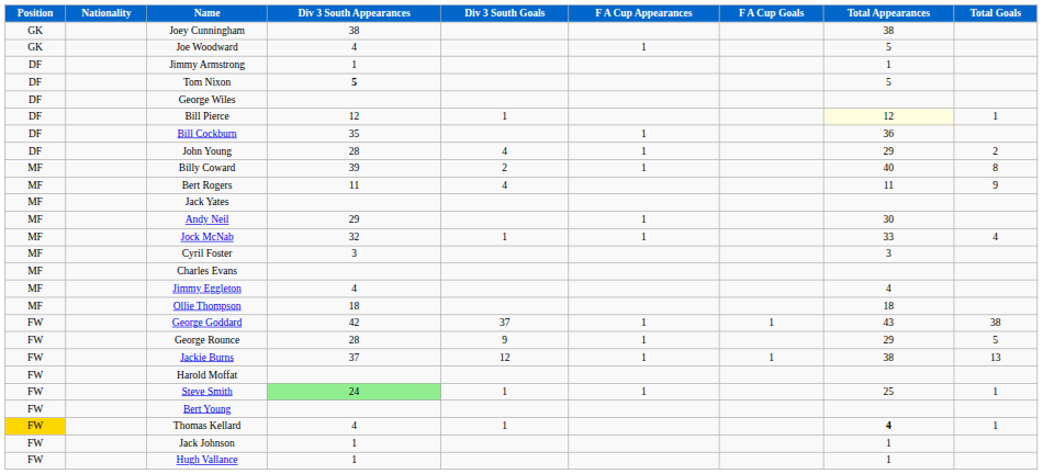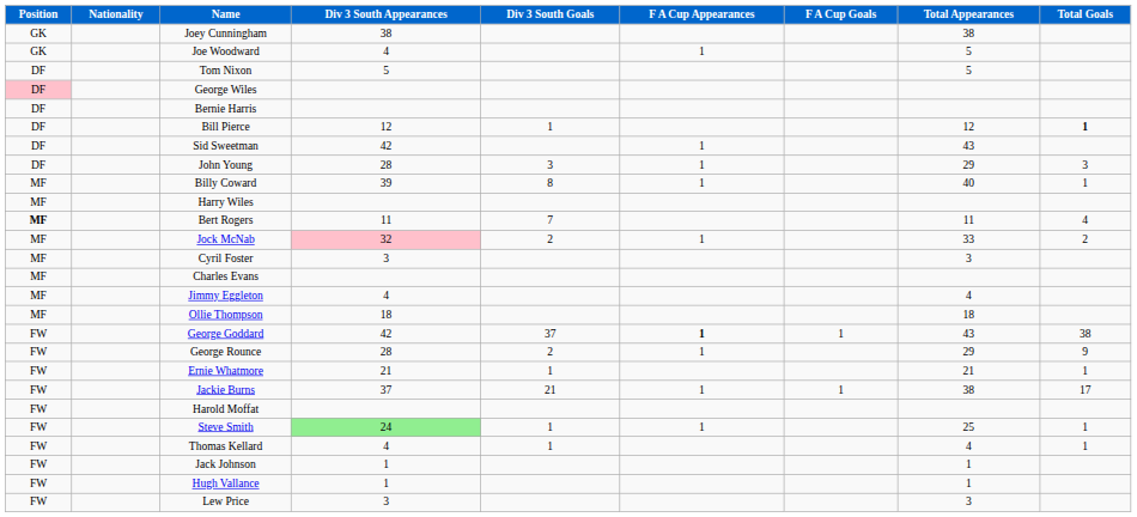 <table class="wikitable" style="text-align:center; font-size:90%; width:90%;">
 <tr>
 <th style="background:#0066CC; color:#FFFFFF; text-align:center;">Position</th>
 <th style="background:#0066CC; color:#FFFFFF; text-align:center;">Nationality</th>
 <th style="background:#0066CC; color:#FFFFFF; text-align:center;"><strong>Name</strong></th>
 <th style="background:#0066CC; color:#FFFFFF; text-align:center;">Div 3 South Appearances</th>
 <th style="background:#0066CC; color:#FFFFFF; text-align:center;">Div 3 South Goals</th>
 <th style="background:#0066CC; color:#FFFFFF; text-align:center;">F A Cup Appearances</th>
 <th style="background:#0066CC; color:#FFFFFF; text-align:center;">F A Cup Goals</th>
 <th style="background:#0066CC; color:#FFFFFF; text-align:center;">Total Appearances</th>
 <th style="background:#0066CC; color:#FFFFFF; text-align:center;">Total Goals</th>
 </tr>
 <tr>
 <td>GK</td>
 <td></td>
 <td>Joey Cunningham</td>
 <td>38</td>
 <td></td>
 <td></td>
 <td></td>
 <td>38</td>
 <td></td>
 </tr>
 <tr>
 <td>GK</td>
 <td></td>
 <td>Joe Woodward</td>
 <td>4</td>
 <td></td>
 <td>1</td>
 <td></td>
 <td>5</td>
 <td></td>
 </tr>
 <tr>
 <td>DF</td>
 <td></td>
-<td>Jimmy Armstrong</td>
-<td>1</td>
-<td></td>
-<td></td>
-<td></td>
-<td>1</td>
-<td></td>
-</tr>
-<tr>
-<td>DF</td>
-<td></td>
 <td>Tom Nixon</td>
-<td><strong>5</strong></td>
+<td>5</td>
 <td></td>
 <td></td>
 <td></td>
 <td>5</td>
 <td></td>
 </tr>
 <tr>
+<td style="background: pink;">DF</td>
+<td></td>
+<td>George Wiles</td>
+<td></td>
+<td></td>
+<td></td>
+<td></td>
+<td></td>
+<td></td>
+</tr>
+<tr>
 <td>DF</td>
 <td></td>
-<td>George Wiles</td>
+<td>Bernie Harris</td>
 <td></td>
 <td></td>
 <td></td>
 <td></td>
 <td></td>
 <td></td>
 </tr>
 <tr>
 <td>DF</td>
 <td></td>
 <td>Bill Pierce</td>
 <td>12</td>
 <td>1</td>
 <td></td>
 <td></td>
-<td style="background: lightyellow;">12</td>
-<td>1</td>
+<td>12</td>
+<td><strong>1</strong></td>
 </tr>
 <tr>
 <td>DF</td>
 <td></td>
-<td><a href='#'>Bill Cockburn</a></td>
-<td>35</td>
+<td>Sid Sweetman</td>
+<td>42</td>
 <td></td>
 <td>1</td>
 <td></td>
-<td>36</td>
+<td>43</td>
 <td></td>
 </tr>
 <tr>
 <td>DF</td>
 <td></td>
 <td>John Young</td>
 <td>28</td>
-<td>4</td>
+<td>3</td>
 <td>1</td>
 <td></td>
 <td>29</td>
-<td>2</td>
+<td>3</td>
 </tr>
 <tr>
 <td>MF</td>
 <td></td>
 <td>Billy Coward</td>
 <td>39</td>
-<td>2</td>
+<td>8</td>
 <td>1</td>
 <td></td>
 <td>40</td>
-<td>8</td>
+<td>1</td>
 </tr>
 <tr>
 <td>MF</td>
 <td></td>
-<td>Bert Rogers</td>
-<td>11</td>
-<td>4</td>
-<td></td>
-<td></td>
-<td>11</td>
-<td>9</td>
-</tr>
-<tr>
-<td>MF</td>
-<td></td>
-<td>Jack Yates</td>
+<td>Harry Wiles</td>
 <td></td>
 <td></td>
 <td></td>
 <td></td>
 <td></td>
 <td></td>
 </tr>
 <tr>
-<td>MF</td>
+<td><strong>MF</strong></td>
 <td></td>
-<td><a href='#'>Andy Neil</a></td>
-<td>29</td>
+<td>Bert Rogers</td>
+<td>11</td>
+<td>7</td>
 <td></td>
-<td>1</td>
 <td></td>
-<td>30</td>
-<td></td>
+<td>11</td>
+<td>4</td>
 </tr>
 <tr>
 <td>MF</td>
 <td></td>
 <td><a href='#'>Jock McNab</a></td>
-<td>32</td>
-<td>1</td>
+<td style="background: pink;">32</td>
+<td>2</td>
 <td>1</td>
 <td></td>
 <td>33</td>
-<td>4</td>
+<td>2</td>
 </tr>
 <tr>
 <td>MF</td>
 <td></td>
 <td>Cyril Foster</td>
 <td>3</td>
 <td></td>
 <td></td>
 <td></td>
 <td>3</td>
 <td></td>
 </tr>
 <tr>
 <td>MF</td>
 <td></td>
 <td>Charles Evans</td>
 <td></td>
 <td></td>
 <td></td>
 <td></td>
 <td></td>
 <td></td>
 </tr>
 <tr>
 <td>MF</td>
 <td></td>
 <td><a href='#'>Jimmy Eggleton</a></td>
 <td>4</td>
 <td></td>
 <td></td>
 <td></td>
 <td>4</td>
 <td></td>
 </tr>
 <tr>
 <td>MF</td>
 <td></td>
 <td><a href='#'>Ollie Thompson</a></td>
 <td>18</td>
 <td></td>
 <td></td>
 <td></td>
 <td>18</td>
 <td></td>
 </tr>
 <tr>
 <td>FW</td>
 <td></td>
 <td><a href='#'>George Goddard</a></td>
 <td>42</td>
 <td>37</td>
-<td>1</td>
+<td><strong>1</strong></td>
 <td>1</td>
 <td>43</td>
 <td>38</td>
 </tr>
 <tr>
 <td>FW</td>
 <td></td>
 <td>George Rounce</td>
 <td>28</td>
-<td>9</td>
+<td>2</td>
 <td>1</td>
 <td></td>
 <td>29</td>
-<td>5</td>
+<td>9</td>
+</tr>
+<tr>
+<td>FW</td>
+<td></td>
+<td><a href='#'>Ernie Whatmore</a></td>
+<td>21</td>
+<td>1</td>
+<td></td>
+<td></td>
+<td>21</td>
+<td>1</td>
 </tr>
 <tr>
 <td>FW</td>
 <td></td>
 <td><a href='#'>Jackie Burns</a></td>
 <td>37</td>
-<td>12</td>
+<td>21</td>
 <td>1</td>
 <td>1</td>
 <td>38</td>
-<td>13</td>
+<td>17</td>
 </tr>
 <tr>
 <td>FW</td>
 <td></td>
 <td>Harold Moffat</td>
 <td></td>
 <td></td>
 <td></td>
 <td></td>
 <td></td>
 <td></td>
 </tr>
 <tr>
 <td>FW</td>
 <td></td>
 <td><a href='#'>Steve Smith</a></td>
 <td style="background: lightgreen;">24</td>
 <td>1</td>
 <td>1</td>
 <td></td>
 <td>25</td>
 <td>1</td>
 </tr>
 <tr>
 <td>FW</td>
 <td></td>
-<td><a href='#'>Bert Young</a></td>
-<td></td>
-<td></td>
-<td></td>
-<td></td>
-<td></td>
-<td></td>
-</tr>
-<tr>
-<td style="background: gold;">FW</td>
-<td></td>
 <td>Thomas Kellard</td>
 <td>4</td>
 <td>1</td>
 <td></td>
 <td></td>
-<td><strong>4</strong></td>
+<td>4</td>
 <td>1</td>
 </tr>
 <tr>
 <td>FW</td>
 <td></td>
 <td>Jack Johnson</td>
 <td>1</td>
 <td></td>
 <td></td>
 <td></td>
 <td>1</td>
 <td></td>
 </tr>
 <tr>
 <td>FW</td>
 <td></td>
 <td><a href='#'>Hugh Vallance</a></td>
 <td>1</td>
 <td></td>
 <td></td>
 <td></td>
 <td>1</td>
 <td></td>
 </tr>
+<tr>
+<td>FW</td>
+<td></td>
+<td>Lew Price</td>
+<td>3</td>
+<td></td>
+<td></td>
+<td></td>
+<td>3</td>
+<td></td>
+</tr>
 </table>
